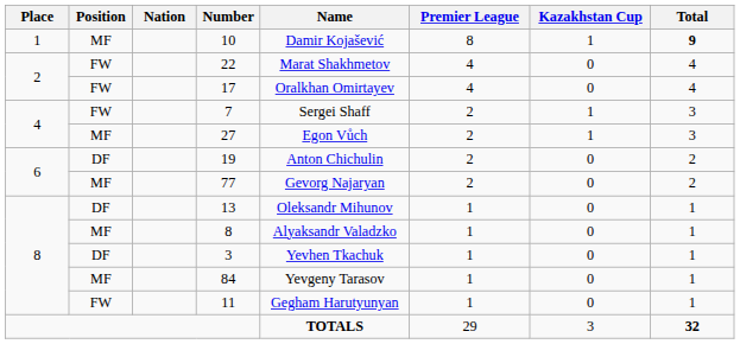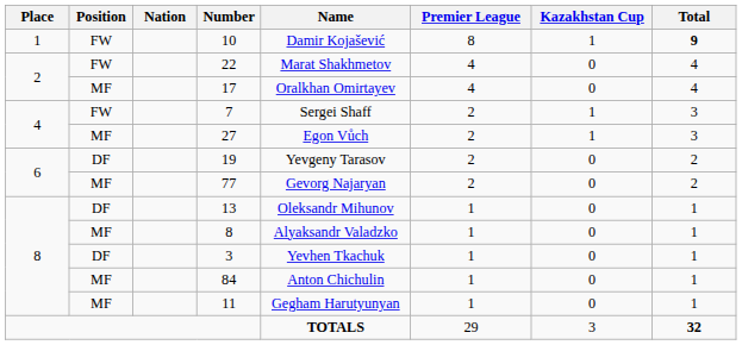 <table class="wikitable" style="font-size: 95%; text-align: center;">
 <tr>
 <th width=60>Place</th>
 <th width=60>Position</th>
 <th width=60>Nation</th>
 <th width=60>Number</th>
 <th width=150>Name</th>
 <th width=120><a href='#'>Premier League</a></th>
 <th width=120><a href='#'>Kazakhstan Cup</a></th>
 <th width=80><strong>Total</strong></th>
 </tr>
 <tr>
 <td>1</td>
-<td>MF</td>
+<td>FW</td>
 <td></td>
 <td>10</td>
 <td><a href='#'>Damir Kojašević</a></td>
 <td>8</td>
 <td>1</td>
 <td><strong>9</strong></td>
 </tr>
 <tr>
 <td rowspan="2">2</td>
 <td>FW</td>
 <td></td>
 <td>22</td>
 <td><a href='#'>Marat Shakhmetov</a></td>
 <td>4</td>
 <td>0</td>
 <td>4</td>
 </tr>
 <tr>
-<td>FW</td>
+<td>MF</td>
 <td></td>
 <td>17</td>
 <td><a href='#'>Oralkhan Omirtayev</a></td>
 <td>4</td>
 <td>0</td>
 <td>4</td>
 </tr>
 <tr>
 <td rowspan="2">4</td>
 <td>FW</td>
 <td></td>
 <td>7</td>
 <td>Sergei Shaff</td>
 <td>2</td>
 <td>1</td>
 <td>3</td>
 </tr>
 <tr>
 <td>MF</td>
 <td></td>
 <td>27</td>
 <td><a href='#'>Egon Vůch</a></td>
 <td>2</td>
 <td>1</td>
 <td>3</td>
 </tr>
 <tr>
 <td rowspan="2">6</td>
 <td>DF</td>
 <td></td>
 <td>19</td>
-<td><a href='#'>Anton Chichulin</a></td>
+<td>Yevgeny Tarasov</td>
 <td>2</td>
 <td>0</td>
 <td>2</td>
 </tr>
 <tr>
 <td>MF</td>
 <td></td>
 <td>77</td>
 <td><a href='#'>Gevorg Najaryan</a></td>
 <td>2</td>
 <td>0</td>
 <td>2</td>
 </tr>
 <tr>
 <td rowspan="5">8</td>
 <td>DF</td>
 <td></td>
 <td>13</td>
 <td><a href='#'>Oleksandr Mihunov</a></td>
 <td>1</td>
 <td>0</td>
 <td>1</td>
 </tr>
 <tr>
 <td>MF</td>
 <td></td>
 <td>8</td>
 <td><a href='#'>Alyaksandr Valadzko</a></td>
 <td>1</td>
 <td>0</td>
 <td>1</td>
 </tr>
 <tr>
 <td>DF</td>
 <td></td>
 <td>3</td>
 <td><a href='#'>Yevhen Tkachuk</a></td>
 <td>1</td>
 <td>0</td>
 <td>1</td>
 </tr>
 <tr>
 <td>MF</td>
 <td></td>
 <td>84</td>
-<td>Yevgeny Tarasov</td>
+<td><a href='#'>Anton Chichulin</a></td>
 <td>1</td>
 <td>0</td>
 <td>1</td>
 </tr>
 <tr>
-<td>FW</td>
+<td>MF</td>
 <td></td>
 <td>11</td>
 <td><a href='#'>Gegham Harutyunyan</a></td>
 <td>1</td>
 <td>0</td>
 <td>1</td>
 </tr>
 <tr>
 <td colspan="4"></td>
 <td><strong>TOTALS</strong></td>
 <td>29</td>
 <td>3</td>
 <td><strong>32</strong></td>
 </tr>
 </table>
